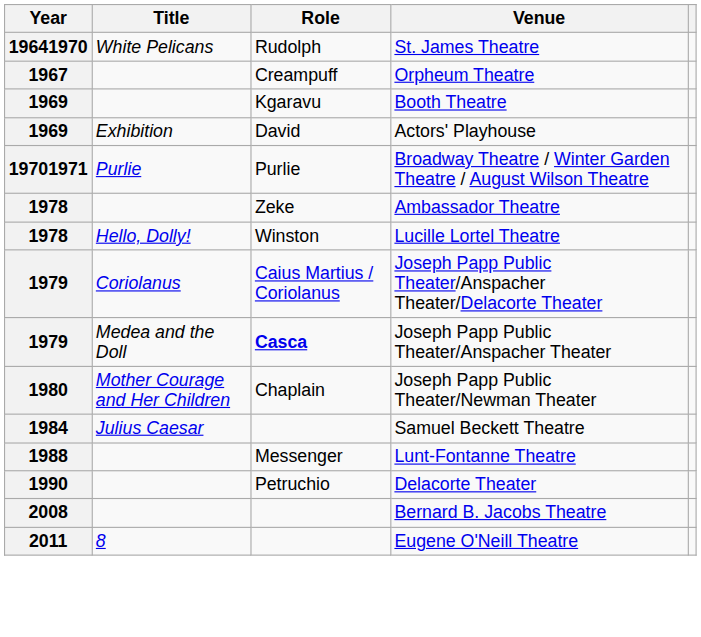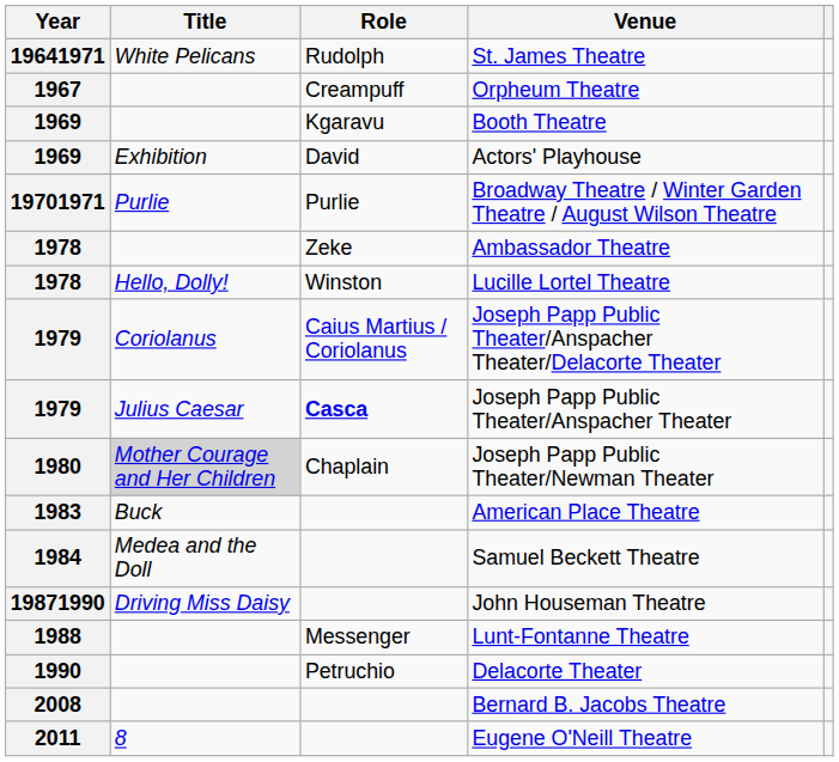 <table class="wikitable plainrowheaders sortable" style="margin-right: 0;">
 <tr>
 <th scope="col">Year</th>
 <th scope="col">Title</th>
 <th scope="col">Role</th>
 <th scope="col">Venue</th>
 <th scope="col" class="unsortable"></th>
 </tr>
 <tr>
-<th scope="row">19641970</th>
+<th scope="row">19641971</th>
 <td><em>White Pelicans</em></td>
 <td>Rudolph</td>
 <td><a href='#'>St. James Theatre</a></td>
 <td style="text-align: center;"></td>
 </tr>
 <tr>
 <th scope="row">1967</th>
 <td><em></em></td>
 <td>Creampuff</td>
 <td><a href='#'>Orpheum Theatre</a></td>
 <td style="text-align: center;"></td>
 </tr>
 <tr>
 <th scope="row">1969</th>
 <td><em></em></td>
 <td>Kgaravu</td>
 <td><a href='#'>Booth Theatre</a></td>
 <td style="text-align: center;"></td>
 </tr>
 <tr>
 <th scope="row">1969</th>
 <td><em>Exhibition</em></td>
 <td>David</td>
 <td>Actors' Playhouse</td>
 <td style="text-align: center;"></td>
 </tr>
 <tr>
 <th scope="row">19701971</th>
 <td><em><a href='#'>Purlie</a></em></td>
 <td>Purlie</td>
 <td><a href='#'>Broadway Theatre</a> / <a href='#'>Winter Garden Theatre</a> / <a href='#'>August Wilson Theatre</a></td>
 <td style="text-align: center;"></td>
 </tr>
 <tr>
 <th scope="row">1978</th>
 <td><em></em></td>
 <td>Zeke</td>
 <td><a href='#'>Ambassador Theatre</a></td>
 <td style="text-align: center;"></td>
 </tr>
 <tr>
 <th scope="row">1978</th>
 <td><em><a href='#'>Hello, Dolly!</a></em></td>
 <td>Winston</td>
 <td><a href='#'>Lucille Lortel Theatre</a></td>
 <td style="text-align: center;"></td>
 </tr>
 <tr>
 <th scope="row">1979</th>
 <td><em><a href='#'>Coriolanus</a></em></td>
 <td><a href='#'>Caius Martius / Coriolanus</a></td>
 <td><a href='#'>Joseph Papp Public Theater</a>/Anspacher Theater/<a href='#'>Delacorte Theater</a></td>
 <td style="text-align: center;"></td>
 </tr>
 <tr>
 <th scope="row">1979</th>
-<td><em>Medea and the Doll</em></td>
+<td><em><a href='#'>Julius Caesar</a></em></td>
 <td><strong><a href='#'>Casca</a></strong></td>
 <td>Joseph Papp Public Theater/Anspacher Theater</td>
 <td style="text-align: center;"></td>
 </tr>
 <tr>
 <th scope="row">1980</th>
-<td><em><a href='#'>Mother Courage and Her Children</a></em></td>
+<td style="background: lightgrey;"><em><a href='#'>Mother Courage and Her Children</a></em></td>
 <td>Chaplain</td>
 <td>Joseph Papp Public Theater/Newman Theater</td>
 <td style="text-align: center;"></td>
 </tr>
 <tr>
+<th scope="row">1983</th>
+<td><em>Buck</em></td>
+<td></td>
+<td><a href='#'>American Place Theatre</a></td>
+<td style="text-align: center;"></td>
+</tr>
+<tr>
 <th scope="row">1984</th>
-<td><em><a href='#'>Julius Caesar</a></em></td>
+<td><em>Medea and the Doll</em></td>
 <td></td>
 <td>Samuel Beckett Theatre</td>
+<td style="text-align: center;"></td>
+</tr>
+<tr>
+<th scope="row">19871990</th>
+<td><em><a href='#'>Driving Miss Daisy</a></em></td>
+<td></td>
+<td>John Houseman Theatre</td>
 <td style="text-align: center;"></td>
 </tr>
 <tr>
 <th scope="row">1988</th>
 <td><em></em></td>
 <td>Messenger</td>
 <td><a href='#'>Lunt-Fontanne Theatre</a></td>
 <td style="text-align: center;"></td>
 </tr>
 <tr>
 <th scope="row">1990</th>
 <td><em></em></td>
 <td>Petruchio</td>
 <td><a href='#'>Delacorte Theater</a></td>
 <td style="text-align: center;"></td>
 </tr>
 <tr>
 <th scope="row">2008</th>
 <td><em></em></td>
 <td></td>
 <td><a href='#'>Bernard B. Jacobs Theatre</a></td>
 <td style="text-align: center;"></td>
 </tr>
 <tr>
 <th scope="row">2011</th>
 <td><em><a href='#'>8</a></em></td>
 <td></td>
 <td><a href='#'>Eugene O'Neill Theatre</a></td>
 <td style="text-align: center;"></td>
 </tr>
 </table>
